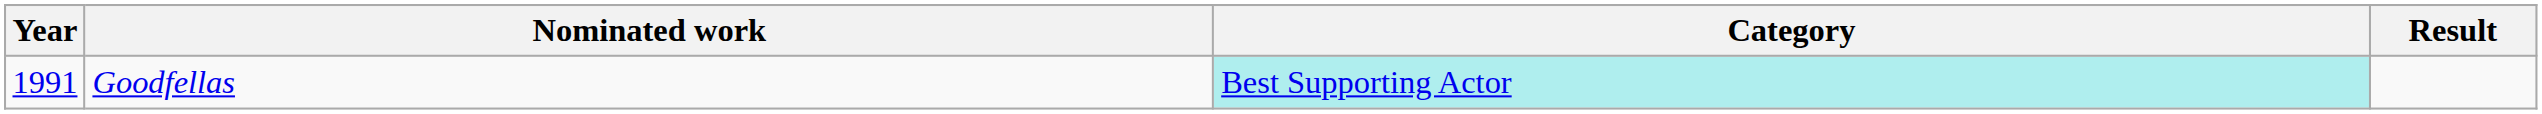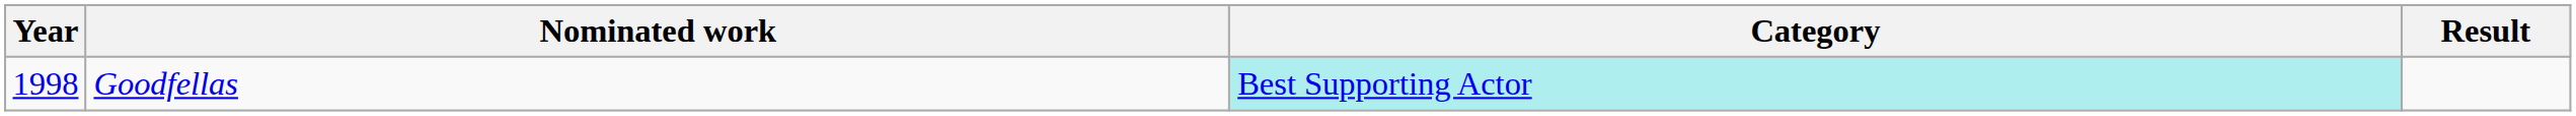 <table class="wikitable sortable">
 <tr>
 <th scope="col" style="width:1em;">Year</th>
 <th scope="col" style="width:39em;">Nominated work</th>
 <th scope="col" style="width:40em;">Category</th>
 <th scope="col" style="width:5em;">Result</th>
 </tr>
 <tr>
-<td><a href='#'>1991</a></td>
+<td><a href='#'>1998</a></td>
 <td><em><a href='#'>Goodfellas</a></em></td>
 <td style="background: paleturquoise;"><a href='#'>Best Supporting Actor</a></td>
 <td></td>
 </tr>
 </table>
